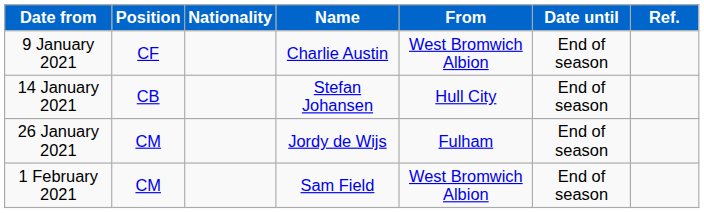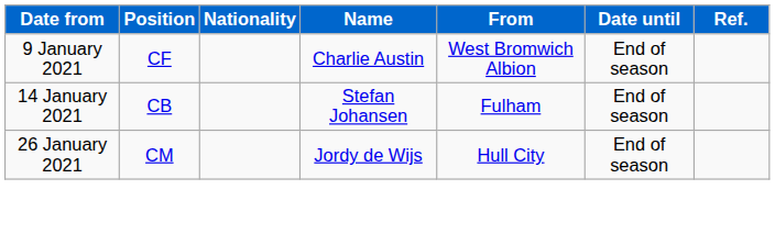 <table class="wikitable" style="text-align:center; font-size:90%; ">
 <tr>
 <th style="background:#0066CC; color:#FFFFFF; width:125px;">Date from</th>
 <th style="background:#0066CC; color:#FFFFFF; width:50px;">Position</th>
 <th style="background:#0066CC; color:#FFFFFF; width:50px;">Nationality</th>
 <th style="background:#0066CC; color:#FFFFFF; width:150px;">Name</th>
 <th style="background:#0066CC; color:#FFFFFF; width:170px;">From</th>
 <th style="background:#0066CC; color:#FFFFFF; width:120px;">Date until</th>
 <th style="background:#0066CC; color:#FFFFFF; width:85px;">Ref.</th>
 </tr>
 <tr>
 <td>9 January 2021</td>
 <td><a href='#'>CF</a></td>
 <td></td>
 <td><a href='#'>Charlie Austin</a></td>
 <td> <a href='#'>West Bromwich Albion</a></td>
 <td>End of season</td>
 <td></td>
 </tr>
 <tr>
 <td>14 January 2021</td>
 <td><a href='#'>CB</a></td>
 <td></td>
 <td><a href='#'>Stefan Johansen</a></td>
-<td> <a href='#'>Hull City</a></td>
+<td> <a href='#'>Fulham</a></td>
 <td>End of season</td>
 <td></td>
 </tr>
 <tr>
 <td>26 January 2021</td>
 <td><a href='#'>CM</a></td>
 <td></td>
 <td><a href='#'>Jordy de Wijs</a></td>
-<td> <a href='#'>Fulham</a></td>
-<td>End of season</td>
-<td></td>
-</tr>
-<tr>
-<td>1 February 2021</td>
-<td><a href='#'>CM</a></td>
-<td></td>
-<td><a href='#'>Sam Field</a></td>
-<td> <a href='#'>West Bromwich Albion</a></td>
+<td> <a href='#'>Hull City</a></td>
 <td>End of season</td>
 <td></td>
 </tr>
 </table>
